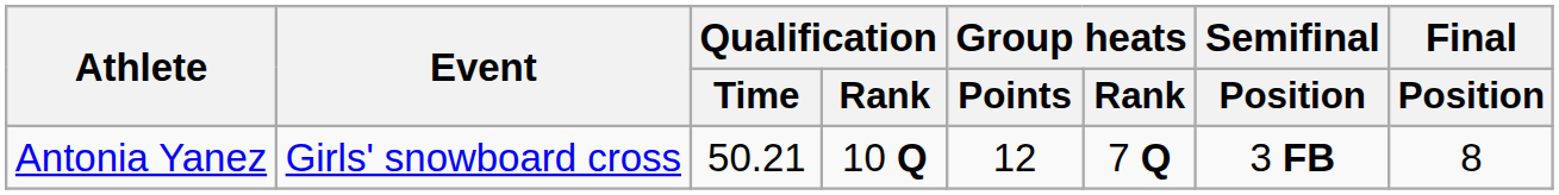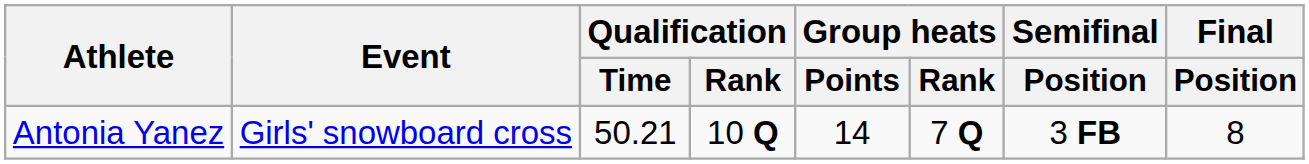 <table class="wikitable" style="font-size:90%">
 <tr>
 <th rowspan="2">Athlete</th>
 <th rowspan="2">Event</th>
 <th colspan=2>Qualification</th>
 <th colspan=2>Group heats</th>
 <th>Semifinal</th>
 <th>Final</th>
 </tr>
 <tr style="font-size:95%">
 <th>Time</th>
 <th>Rank</th>
 <th>Points</th>
 <th>Rank</th>
 <th>Position</th>
 <th>Position</th>
 </tr>
 <tr align=center>
 <td align=left><a href='#'>Antonia Yanez</a></td>
 <td align=left><a href='#'>Girls' snowboard cross</a></td>
 <td>50.21</td>
 <td>10 <strong>Q</strong></td>
-<td>12</td>
+<td>14</td>
 <td>7 <strong>Q</strong></td>
 <td>3 <strong>FB</strong></td>
 <td>8</td>
 </tr>
 </table>
